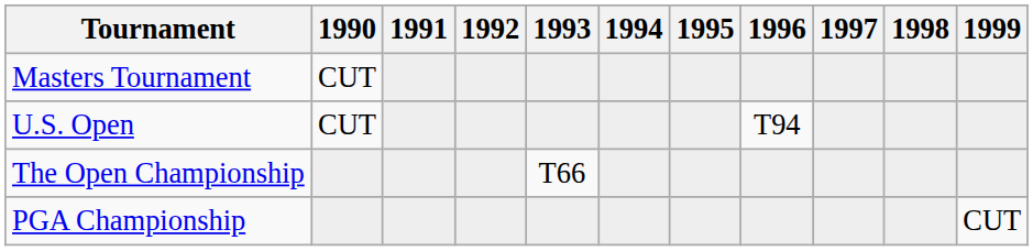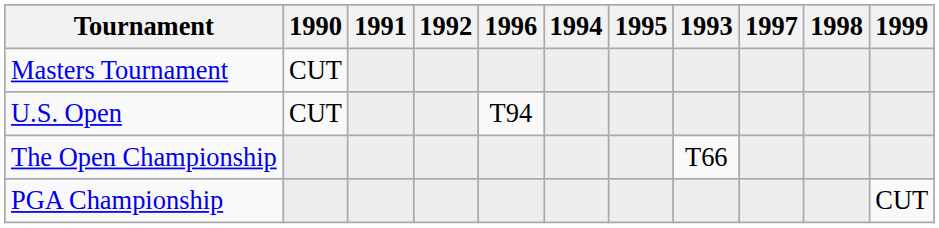 <table class="wikitable" style="font-size:95%;text-align:center;">
 <tr>
 <th>Tournament</th>
 <th>1990</th>
 <th>1991</th>
 <th>1992</th>
-<th>1993</th>
+<th>1996</th>
 <th>1994</th>
 <th>1995</th>
-<th>1996</th>
+<th>1993</th>
 <th>1997</th>
 <th>1998</th>
 <th>1999</th>
 </tr>
 <tr>
 <td align="left"><a href='#'>Masters Tournament</a></td>
 <td>CUT</td>
 <td style="background:#eeeeee;"></td>
 <td style="background:#eeeeee;"></td>
 <td style="background:#eeeeee;"></td>
 <td style="background:#eeeeee;"></td>
 <td style="background:#eeeeee;"></td>
 <td style="background:#eeeeee;"></td>
 <td style="background:#eeeeee;"></td>
 <td style="background:#eeeeee;"></td>
 <td style="background:#eeeeee;"></td>
 </tr>
 <tr>
 <td align="left"><a href='#'>U.S. Open</a></td>
 <td>CUT</td>
 <td style="background:#eeeeee;"></td>
 <td style="background:#eeeeee;"></td>
+<td>T94</td>
 <td style="background:#eeeeee;"></td>
 <td style="background:#eeeeee;"></td>
 <td style="background:#eeeeee;"></td>
-<td>T94</td>
 <td style="background:#eeeeee;"></td>
 <td style="background:#eeeeee;"></td>
 <td style="background:#eeeeee;"></td>
 </tr>
 <tr>
 <td align="left"><a href='#'>The Open Championship</a></td>
 <td style="background:#eeeeee;"></td>
 <td style="background:#eeeeee;"></td>
 <td style="background:#eeeeee;"></td>
-<td>T66</td>
 <td style="background:#eeeeee;"></td>
 <td style="background:#eeeeee;"></td>
 <td style="background:#eeeeee;"></td>
+<td>T66</td>
 <td style="background:#eeeeee;"></td>
 <td style="background:#eeeeee;"></td>
 <td style="background:#eeeeee;"></td>
 </tr>
 <tr>
 <td align="left"><a href='#'>PGA Championship</a></td>
 <td style="background:#eeeeee;"></td>
 <td style="background:#eeeeee;"></td>
 <td style="background:#eeeeee;"></td>
 <td style="background:#eeeeee;"></td>
 <td style="background:#eeeeee;"></td>
 <td style="background:#eeeeee;"></td>
 <td style="background:#eeeeee;"></td>
 <td style="background:#eeeeee;"></td>
 <td style="background:#eeeeee;"></td>
 <td>CUT</td>
 </tr>
 </table>
